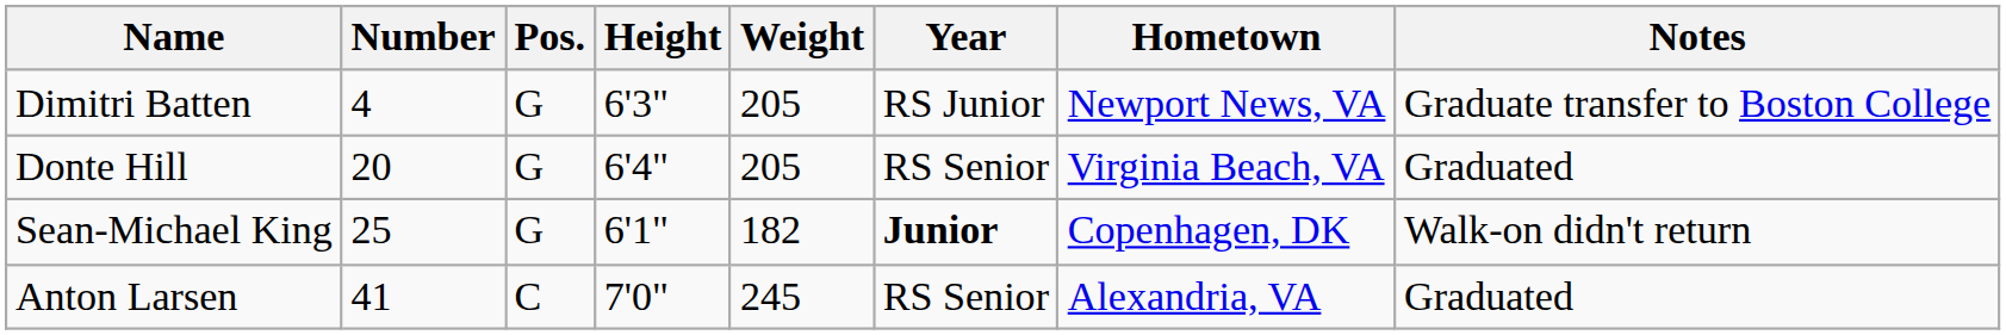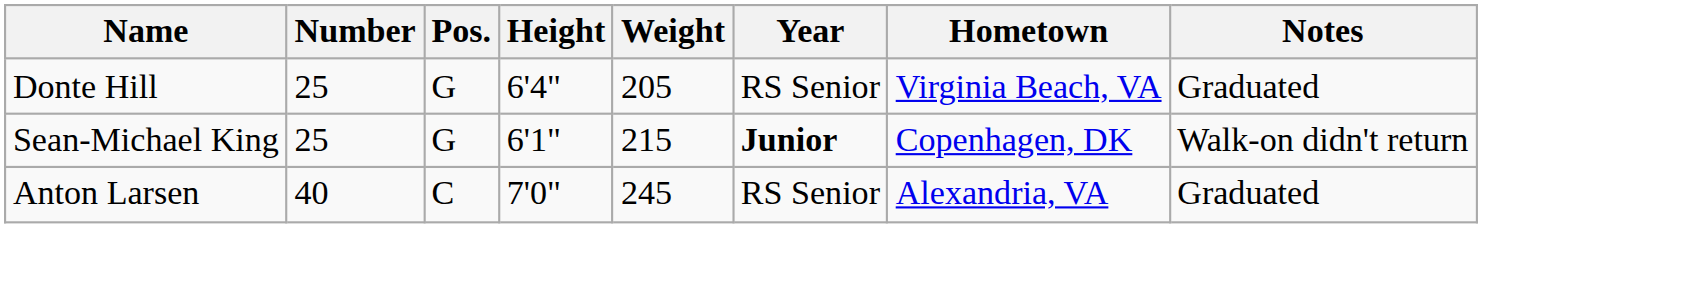 <table class="wikitable sortable">
 <tr>
 <th>Name</th>
 <th>Number</th>
 <th>Pos.</th>
 <th>Height</th>
 <th>Weight</th>
 <th>Year</th>
 <th>Hometown</th>
 <th class="unsortable">Notes</th>
 </tr>
 <tr>
-<td sortname>Dimitri Batten</td>
-<td>4</td>
-<td>G</td>
-<td>6'3"</td>
-<td>205</td>
-<td>RS Junior</td>
-<td><a href='#'>Newport News, VA</a></td>
-<td>Graduate transfer to <a href='#'>Boston College</a></td>
-</tr>
-<tr>
 <td sortname>Donte Hill</td>
-<td>20</td>
+<td>25</td>
 <td>G</td>
 <td>6'4"</td>
 <td>205</td>
 <td>RS Senior</td>
 <td><a href='#'>Virginia Beach, VA</a></td>
 <td>Graduated</td>
 </tr>
 <tr>
 <td sortname>Sean-Michael King</td>
 <td>25</td>
 <td>G</td>
 <td>6'1"</td>
-<td>182</td>
+<td>215</td>
 <td><strong>Junior</strong></td>
 <td><a href='#'>Copenhagen, DK</a></td>
 <td>Walk-on didn't return</td>
 </tr>
 <tr>
 <td sortname>Anton Larsen</td>
-<td>41</td>
+<td>40</td>
 <td>C</td>
 <td>7'0"</td>
 <td>245</td>
 <td>RS Senior</td>
 <td><a href='#'>Alexandria, VA</a></td>
 <td>Graduated</td>
 </tr>
 </table>
